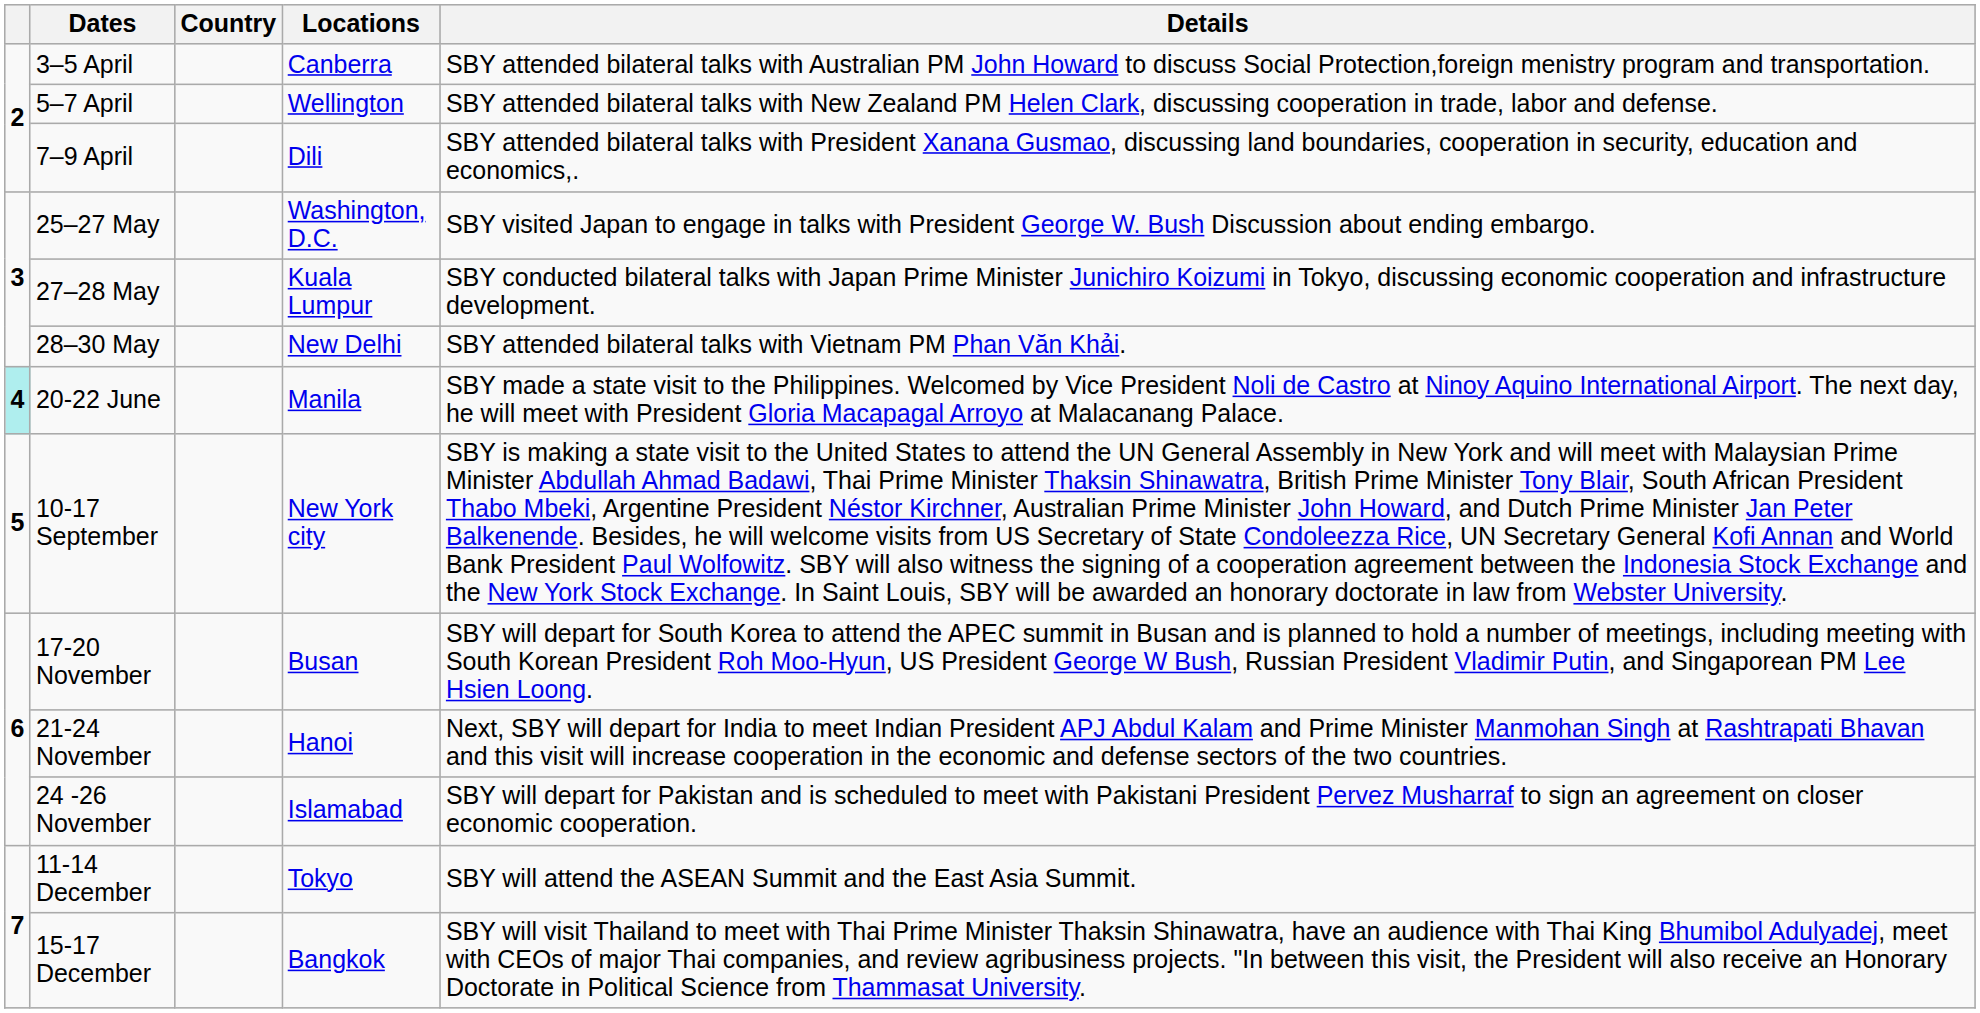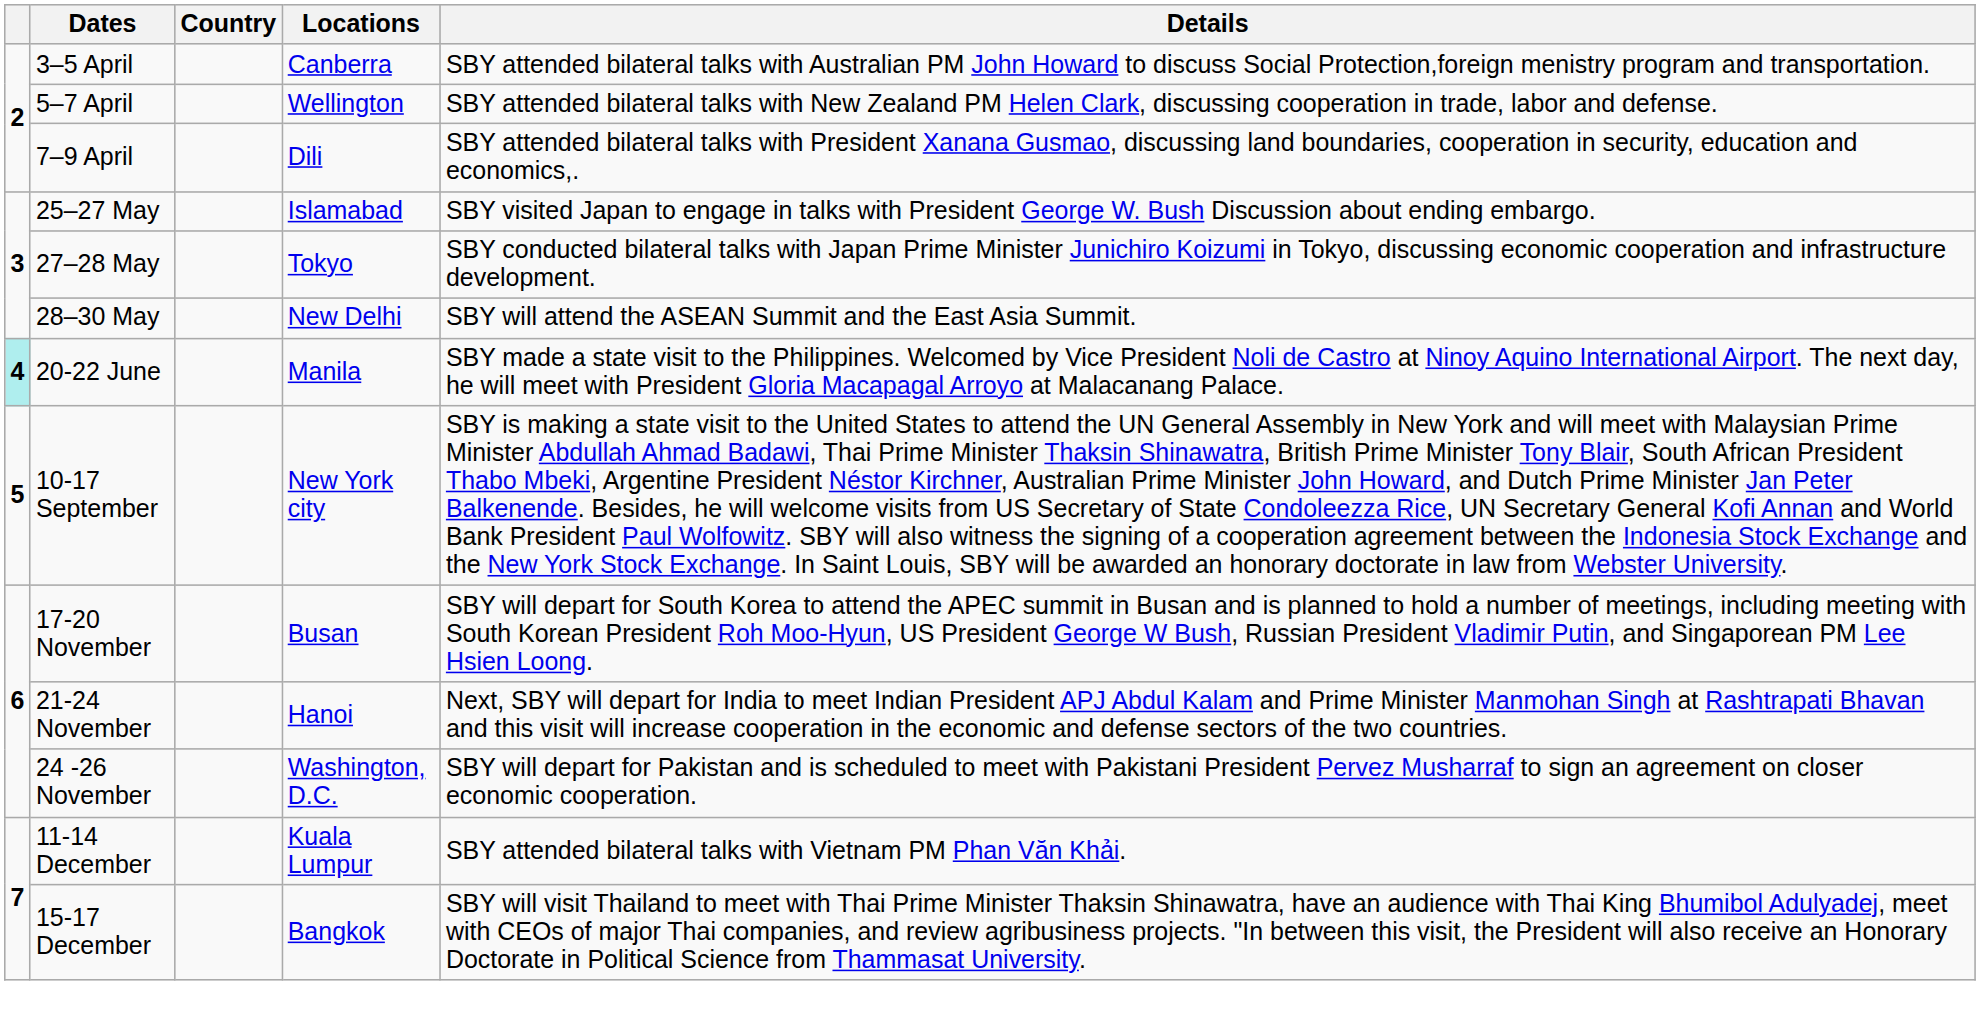 <table class="wikitable sortable" border="1" style="margin: 1em auto 1em auto">
 <tr>
 <th></th>
 <th>Dates</th>
 <th>Country</th>
 <th>Locations</th>
 <th>Details</th>
 </tr>
 <tr>
 <td rowspan=3><strong>2</strong></td>
 <td>3–5 April</td>
 <td></td>
 <td><a href='#'>Canberra</a></td>
 <td>SBY attended bilateral talks with Australian PM <a href='#'>John Howard</a> to discuss Social Protection,foreign menistry program and transportation.</td>
 </tr>
 <tr>
 <td>5–7 April</td>
 <td></td>
 <td><a href='#'>Wellington</a></td>
 <td>SBY attended bilateral talks with New Zealand PM <a href='#'>Helen Clark</a>, discussing cooperation in trade, labor and defense.</td>
 </tr>
 <tr>
 <td>7–9 April</td>
 <td></td>
 <td><a href='#'>Dili</a></td>
 <td>SBY attended bilateral talks with President <a href='#'>Xanana Gusmao</a>, discussing land boundaries, cooperation in security, education and economics,.</td>
 </tr>
 <tr>
 <td rowspan=3><strong>3</strong></td>
 <td>25–27 May</td>
 <td></td>
-<td><a href='#'>Washington, D.C.</a></td>
+<td><a href='#'>Islamabad</a></td>
 <td>SBY visited Japan to engage in talks with President <a href='#'>George W. Bush</a> Discussion about ending embargo.</td>
 </tr>
 <tr>
 <td>27–28 May</td>
 <td></td>
-<td><a href='#'>Kuala Lumpur</a></td>
+<td><a href='#'>Tokyo</a></td>
 <td>SBY conducted bilateral talks with Japan Prime Minister <a href='#'>Junichiro Koizumi</a> in Tokyo, discussing economic cooperation and infrastructure development.</td>
 </tr>
 <tr>
 <td>28–30 May</td>
 <td></td>
 <td><a href='#'>New Delhi</a></td>
-<td>SBY attended bilateral talks with Vietnam PM <a href='#'>Phan Văn Khải</a>.</td>
+<td>SBY will attend the ASEAN Summit and the East Asia Summit.</td>
 </tr>
 <tr>
 <td style="background: paleturquoise;"><strong>4</strong></td>
 <td>20-22 June</td>
 <td></td>
 <td><a href='#'>Manila</a></td>
 <td>SBY made a state visit to the Philippines. Welcomed by Vice President <a href='#'>Noli de Castro</a> at <a href='#'>Ninoy Aquino International Airport</a>. The next day, he will meet with President <a href='#'>Gloria Macapagal Arroyo</a> at Malacanang Palace.</td>
 </tr>
 <tr>
 <td><strong>5</strong></td>
 <td>10-17 September</td>
 <td></td>
 <td><a href='#'>New York city</a></td>
 <td>SBY is making a state visit to the United States to attend the UN General Assembly in New York and will meet with Malaysian Prime Minister <a href='#'>Abdullah Ahmad Badawi</a>, Thai Prime Minister <a href='#'>Thaksin Shinawatra</a>, British Prime Minister <a href='#'>Tony Blair</a>, South African President <a href='#'>Thabo Mbeki</a>, Argentine President <a href='#'>Néstor Kirchner</a>, Australian Prime Minister <a href='#'>John Howard</a>, and Dutch Prime Minister <a href='#'>Jan Peter Balkenende</a>. Besides, he will welcome visits from US Secretary of State <a href='#'>Condoleezza Rice</a>, UN Secretary General <a href='#'>Kofi Annan</a> and World Bank President <a href='#'>Paul Wolfowitz</a>. SBY will also witness the signing of a cooperation agreement between the <a href='#'>Indonesia Stock Exchange</a> and the <a href='#'>New York Stock Exchange</a>. In Saint Louis, SBY will be awarded an honorary doctorate in law from <a href='#'>Webster University</a>.</td>
 </tr>
 <tr>
 <td rowspan=3><strong>6</strong></td>
 <td>17-20 November</td>
 <td></td>
 <td><a href='#'>Busan</a></td>
 <td>SBY will depart for South Korea to attend the APEC summit in Busan and is planned to hold a number of meetings, including meeting with South Korean President <a href='#'>Roh Moo-Hyun</a>, US President <a href='#'>George W Bush</a>, Russian President <a href='#'>Vladimir Putin</a>, and Singaporean PM <a href='#'>Lee Hsien Loong</a>.</td>
 </tr>
 <tr>
 <td>21-24 November</td>
 <td></td>
 <td><a href='#'>Hanoi</a></td>
 <td>Next, SBY will depart for India to meet Indian President <a href='#'>APJ Abdul Kalam</a> and Prime Minister <a href='#'>Manmohan Singh</a> at <a href='#'>Rashtrapati Bhavan</a> and this visit will increase cooperation in the economic and defense sectors of the two countries.</td>
 </tr>
 <tr>
 <td>24 -26 November</td>
 <td></td>
-<td><a href='#'>Islamabad</a></td>
+<td><a href='#'>Washington, D.C.</a></td>
 <td>SBY will depart for Pakistan and is scheduled to meet with Pakistani President <a href='#'>Pervez Musharraf</a> to sign an agreement on closer economic cooperation.</td>
 </tr>
 <tr>
 <td rowspan=2><strong>7</strong></td>
 <td>11-14 December</td>
 <td></td>
-<td><a href='#'>Tokyo</a></td>
-<td>SBY will attend the ASEAN Summit and the East Asia Summit.</td>
+<td><a href='#'>Kuala Lumpur</a></td>
+<td>SBY attended bilateral talks with Vietnam PM <a href='#'>Phan Văn Khải</a>.</td>
 </tr>
 <tr>
 <td>15-17 December</td>
 <td></td>
 <td><a href='#'>Bangkok</a></td>
 <td>SBY will visit Thailand to meet with Thai Prime Minister Thaksin Shinawatra, have an audience with Thai King <a href='#'>Bhumibol Adulyadej</a>, meet with CEOs of major Thai companies, and review agribusiness projects. "In between this visit, the President will also receive an Honorary Doctorate in Political Science from <a href='#'>Thammasat University</a>.</td>
 </tr>
 </table>
